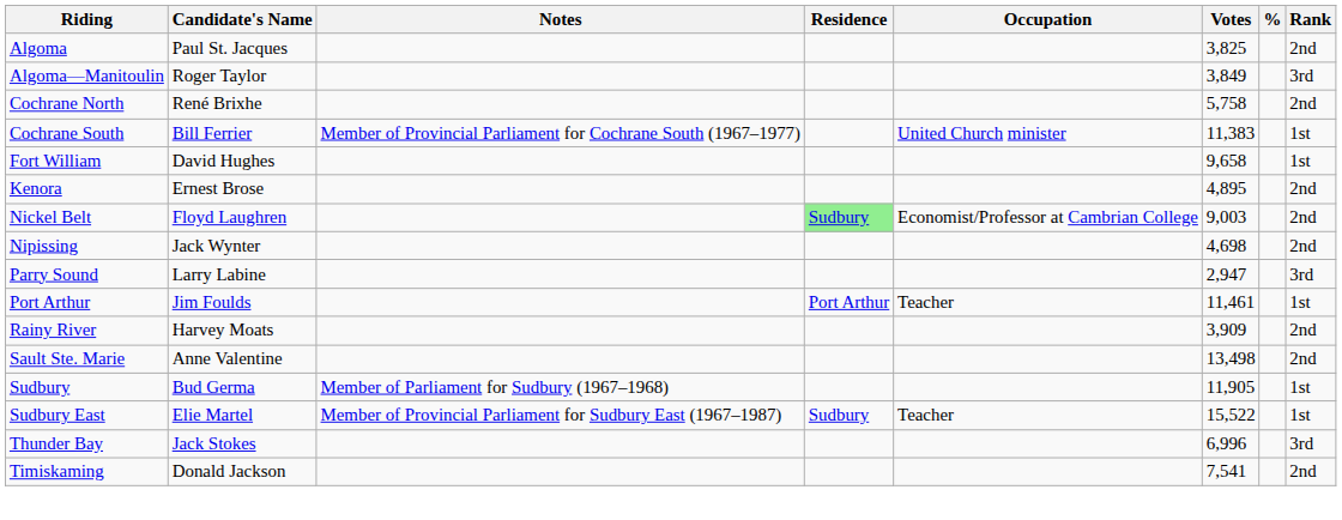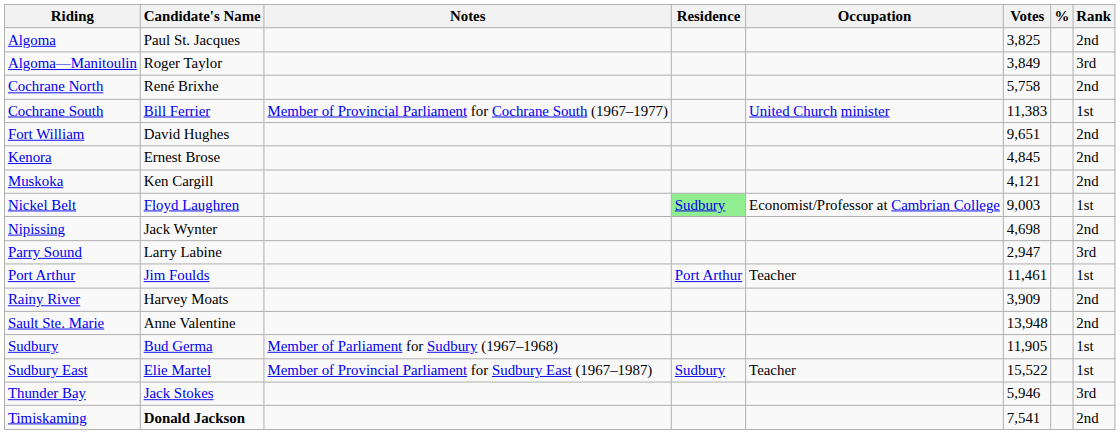 <table class="wikitable sortable">
 <tr>
 <th>Riding<br></th>
 <th>Candidate's Name</th>
 <th>Notes</th>
 <th>Residence</th>
 <th>Occupation</th>
 <th>Votes</th>
 <th>%</th>
 <th>Rank</th>
 </tr>
 <tr>
 <td><a href='#'>Algoma</a></td>
 <td>Paul St. Jacques</td>
 <td></td>
 <td></td>
 <td></td>
 <td>3,825</td>
 <td></td>
 <td>2nd</td>
 </tr>
 <tr>
 <td><a href='#'>Algoma—Manitoulin</a></td>
 <td>Roger Taylor</td>
 <td></td>
 <td></td>
 <td></td>
 <td>3,849</td>
 <td></td>
 <td>3rd</td>
 </tr>
 <tr>
 <td><a href='#'>Cochrane North</a></td>
 <td>René Brixhe</td>
 <td></td>
 <td></td>
 <td></td>
 <td>5,758</td>
 <td></td>
 <td>2nd</td>
 </tr>
 <tr>
 <td><a href='#'>Cochrane South</a></td>
 <td><a href='#'>Bill Ferrier</a></td>
 <td><a href='#'>Member of Provincial Parliament</a> for <a href='#'>Cochrane South</a> (1967–1977)</td>
 <td></td>
 <td><a href='#'>United Church</a> <a href='#'>minister</a></td>
 <td>11,383</td>
 <td></td>
 <td>1st</td>
 </tr>
 <tr>
 <td><a href='#'>Fort William</a></td>
 <td>David Hughes</td>
 <td></td>
 <td></td>
 <td></td>
-<td>9,658</td>
+<td>9,651</td>
 <td></td>
-<td>1st</td>
+<td>2nd</td>
 </tr>
 <tr>
 <td><a href='#'>Kenora</a></td>
 <td>Ernest Brose</td>
 <td></td>
 <td></td>
 <td></td>
-<td>4,895</td>
+<td>4,845</td>
+<td></td>
+<td>2nd</td>
+</tr>
+<tr>
+<td><a href='#'>Muskoka</a></td>
+<td>Ken Cargill</td>
+<td></td>
+<td></td>
+<td></td>
+<td>4,121</td>
 <td></td>
 <td>2nd</td>
 </tr>
 <tr>
 <td><a href='#'>Nickel Belt</a></td>
 <td><a href='#'>Floyd Laughren</a></td>
 <td></td>
 <td style="background: lightgreen;"><a href='#'>Sudbury</a></td>
 <td>Economist/Professor at <a href='#'>Cambrian College</a></td>
 <td>9,003</td>
 <td></td>
-<td>2nd</td>
+<td>1st</td>
 </tr>
 <tr>
 <td><a href='#'>Nipissing</a></td>
 <td>Jack Wynter</td>
 <td></td>
 <td></td>
 <td></td>
 <td>4,698</td>
 <td></td>
 <td>2nd</td>
 </tr>
 <tr>
 <td><a href='#'>Parry Sound</a></td>
 <td>Larry Labine</td>
 <td></td>
 <td></td>
 <td></td>
 <td>2,947</td>
 <td></td>
 <td>3rd</td>
 </tr>
 <tr>
 <td><a href='#'>Port Arthur</a></td>
 <td><a href='#'>Jim Foulds</a></td>
 <td></td>
 <td><a href='#'>Port Arthur</a></td>
 <td>Teacher</td>
 <td>11,461</td>
 <td></td>
 <td>1st</td>
 </tr>
 <tr>
 <td><a href='#'>Rainy River</a></td>
 <td>Harvey Moats</td>
 <td></td>
 <td></td>
 <td></td>
 <td>3,909</td>
 <td></td>
 <td>2nd</td>
 </tr>
 <tr>
 <td><a href='#'>Sault Ste. Marie</a></td>
 <td>Anne Valentine</td>
 <td></td>
 <td></td>
 <td></td>
-<td>13,498</td>
+<td>13,948</td>
 <td></td>
 <td>2nd</td>
 </tr>
 <tr>
 <td><a href='#'>Sudbury</a></td>
 <td><a href='#'>Bud Germa</a></td>
 <td><a href='#'>Member of Parliament</a> for <a href='#'>Sudbury</a> (1967–1968)</td>
 <td></td>
 <td></td>
 <td>11,905</td>
 <td></td>
 <td>1st</td>
 </tr>
 <tr>
 <td><a href='#'>Sudbury East</a></td>
 <td><a href='#'>Elie Martel</a></td>
 <td><a href='#'>Member of Provincial Parliament</a> for <a href='#'>Sudbury East</a> (1967–1987)</td>
 <td><a href='#'>Sudbury</a></td>
 <td>Teacher</td>
 <td>15,522</td>
 <td></td>
 <td>1st</td>
 </tr>
 <tr>
 <td><a href='#'>Thunder Bay</a></td>
 <td><a href='#'>Jack Stokes</a></td>
 <td></td>
 <td></td>
 <td></td>
-<td>6,996</td>
+<td>5,946</td>
 <td></td>
 <td>3rd</td>
 </tr>
 <tr>
 <td><a href='#'>Timiskaming</a></td>
-<td>Donald Jackson</td>
+<td><strong>Donald Jackson</strong></td>
 <td></td>
 <td></td>
 <td></td>
 <td>7,541</td>
 <td></td>
 <td>2nd</td>
 </tr>
 </table>
